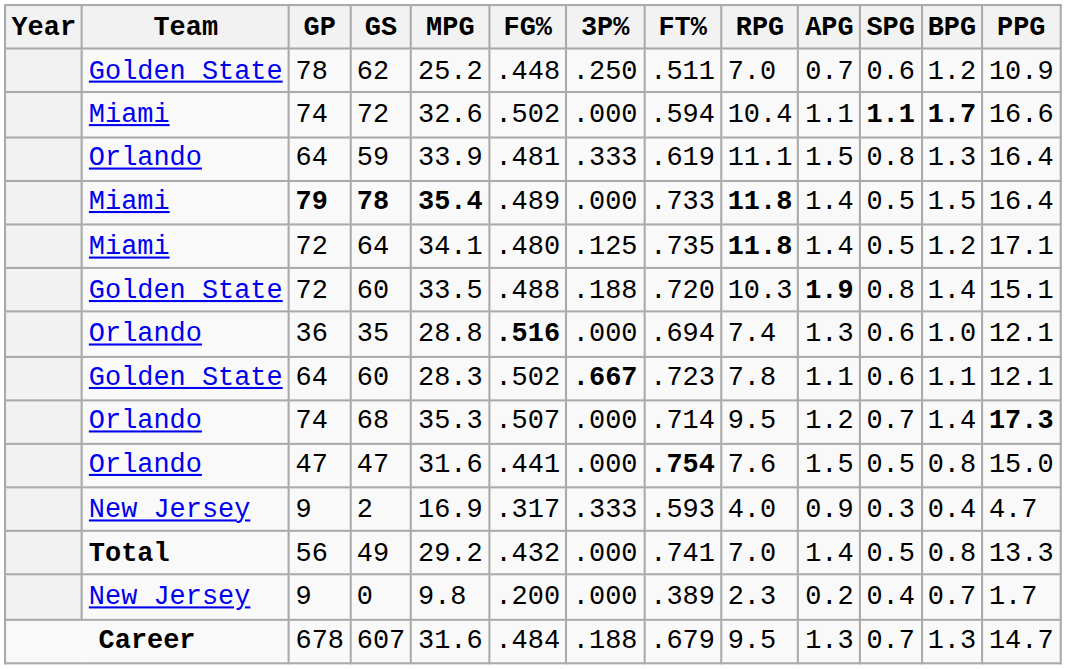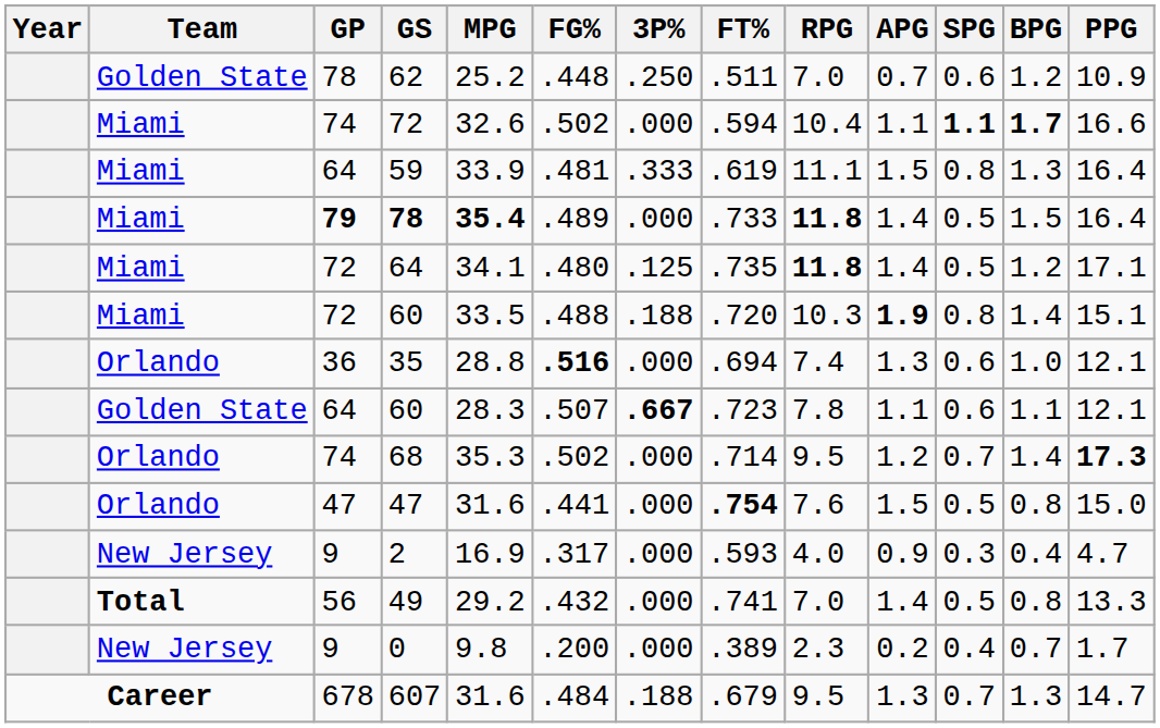 <table class="wikitable sortable">
 <tr>
 <th>Year</th>
 <th>Team</th>
 <th>GP</th>
 <th>GS</th>
 <th>MPG</th>
 <th>FG%</th>
 <th>3P%</th>
 <th>FT%</th>
 <th>RPG</th>
 <th>APG</th>
 <th>SPG</th>
 <th>BPG</th>
 <th>PPG</th>
 </tr>
 <tr>
 <th></th>
 <td><a href='#'>Golden State</a></td>
 <td>78</td>
 <td>62</td>
 <td>25.2</td>
 <td>.448</td>
 <td>.250</td>
 <td>.511</td>
 <td>7.0</td>
 <td>0.7</td>
 <td>0.6</td>
 <td>1.2</td>
 <td>10.9</td>
 </tr>
 <tr>
 <th></th>
 <td><a href='#'>Miami</a></td>
 <td>74</td>
 <td>72</td>
 <td>32.6</td>
 <td>.502</td>
 <td>.000</td>
 <td>.594</td>
 <td>10.4</td>
 <td>1.1</td>
 <td><strong>1.1</strong></td>
 <td><strong>1.7</strong></td>
 <td>16.6</td>
 </tr>
 <tr>
 <th></th>
-<td><a href='#'>Orlando</a></td>
+<td><a href='#'>Miami</a></td>
 <td>64</td>
 <td>59</td>
 <td>33.9</td>
 <td>.481</td>
 <td>.333</td>
 <td>.619</td>
 <td>11.1</td>
 <td>1.5</td>
 <td>0.8</td>
 <td>1.3</td>
 <td>16.4</td>
 </tr>
 <tr>
 <th></th>
 <td><a href='#'>Miami</a></td>
 <td><strong>79</strong></td>
 <td><strong>78</strong></td>
 <td><strong>35.4</strong></td>
 <td>.489</td>
 <td>.000</td>
 <td>.733</td>
 <td><strong>11.8</strong></td>
 <td>1.4</td>
 <td>0.5</td>
 <td>1.5</td>
 <td>16.4</td>
 </tr>
 <tr>
 <th></th>
 <td><a href='#'>Miami</a></td>
 <td>72</td>
 <td>64</td>
 <td>34.1</td>
 <td>.480</td>
 <td>.125</td>
 <td>.735</td>
 <td><strong>11.8</strong></td>
 <td>1.4</td>
 <td>0.5</td>
 <td>1.2</td>
 <td>17.1</td>
 </tr>
 <tr>
 <th></th>
-<td><a href='#'>Golden State</a></td>
+<td><a href='#'>Miami</a></td>
 <td>72</td>
 <td>60</td>
 <td>33.5</td>
 <td>.488</td>
 <td>.188</td>
 <td>.720</td>
 <td>10.3</td>
 <td><strong>1.9</strong></td>
 <td>0.8</td>
 <td>1.4</td>
 <td>15.1</td>
 </tr>
 <tr>
 <th></th>
 <td><a href='#'>Orlando</a></td>
 <td>36</td>
 <td>35</td>
 <td>28.8</td>
 <td><strong>.516</strong></td>
 <td>.000</td>
 <td>.694</td>
 <td>7.4</td>
 <td>1.3</td>
 <td>0.6</td>
 <td>1.0</td>
 <td>12.1</td>
 </tr>
 <tr>
 <th></th>
 <td><a href='#'>Golden State</a></td>
 <td>64</td>
 <td>60</td>
 <td>28.3</td>
-<td>.502</td>
+<td>.507</td>
 <td><strong>.667</strong></td>
 <td>.723</td>
 <td>7.8</td>
 <td>1.1</td>
 <td>0.6</td>
 <td>1.1</td>
 <td>12.1</td>
 </tr>
 <tr>
 <th></th>
 <td><a href='#'>Orlando</a></td>
 <td>74</td>
 <td>68</td>
 <td>35.3</td>
-<td>.507</td>
+<td>.502</td>
 <td>.000</td>
 <td>.714</td>
 <td>9.5</td>
 <td>1.2</td>
 <td>0.7</td>
 <td>1.4</td>
 <td><strong>17.3</strong></td>
 </tr>
 <tr>
 <th></th>
 <td><a href='#'>Orlando</a></td>
 <td>47</td>
 <td>47</td>
 <td>31.6</td>
 <td>.441</td>
 <td>.000</td>
 <td><strong>.754</strong></td>
 <td>7.6</td>
 <td>1.5</td>
 <td>0.5</td>
 <td>0.8</td>
 <td>15.0</td>
 </tr>
 <tr>
 <th></th>
 <td><a href='#'>New Jersey</a></td>
 <td>9</td>
 <td>2</td>
 <td>16.9</td>
 <td>.317</td>
-<td>.333</td>
+<td>.000</td>
 <td>.593</td>
 <td>4.0</td>
 <td>0.9</td>
 <td>0.3</td>
 <td>0.4</td>
 <td>4.7</td>
 </tr>
 <tr>
 <th></th>
 <td><strong>Total</strong></td>
 <td>56</td>
 <td>49</td>
 <td>29.2</td>
 <td>.432</td>
 <td>.000</td>
 <td>.741</td>
 <td>7.0</td>
 <td>1.4</td>
 <td>0.5</td>
 <td>0.8</td>
 <td>13.3</td>
 </tr>
 <tr>
 <th></th>
 <td><a href='#'>New Jersey</a></td>
 <td>9</td>
 <td>0</td>
 <td>9.8</td>
 <td>.200</td>
 <td>.000</td>
 <td>.389</td>
 <td>2.3</td>
 <td>0.2</td>
 <td>0.4</td>
 <td>0.7</td>
 <td>1.7</td>
 </tr>
 <tr>
 <td style="text-align:center;" colspan="2"><strong>Career</strong></td>
 <td>678</td>
 <td>607</td>
 <td>31.6</td>
 <td>.484</td>
 <td>.188</td>
 <td>.679</td>
 <td>9.5</td>
 <td>1.3</td>
 <td>0.7</td>
 <td>1.3</td>
 <td>14.7</td>
 </tr>
 </table>
